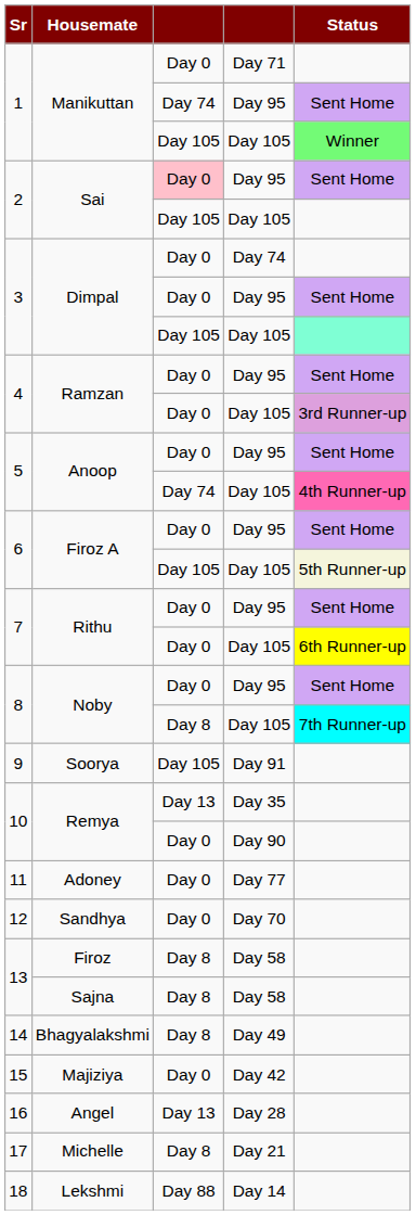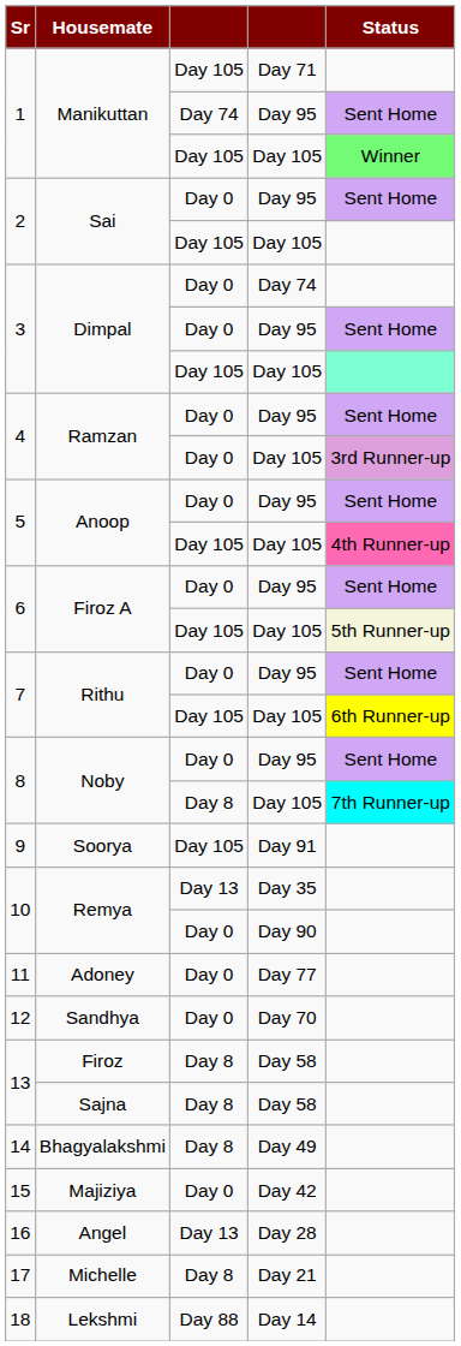 <table class="wikitable sortable" style=" text-align:center; font-size:85%;  line-height:25px; width:auto;">
 <tr>
 <th scope="col" style="background:#800000; color:#fff;">Sr</th>
 <th scope="col" style="background:#800000; color:#fff;">Housemate</th>
 <th scope="col" style="background:#800000; color:#fff;"></th>
 <th scope="col" style="background:#800000; color:#fff;"></th>
 <th scope="col" style="background:#800000; color:#fff;">Status</th>
 </tr>
 <tr>
 <td rowspan="3">1</td>
 <td rowspan="3">Manikuttan</td>
-<td>Day 0</td>
+<td>Day 105</td>
 <td>Day 71</td>
 <td></td>
 </tr>
 <tr>
 <td>Day 74</td>
 <td>Day 95</td>
 <td style="background:#D0A7F4">Sent Home</td>
 </tr>
 <tr>
 <td style="text-align:center">Day 105</td>
 <td>Day 105</td>
 <td style="background:#73FB76;">Winner</td>
 </tr>
 <tr>
 <td rowspan="2">2</td>
 <td rowspan="2">Sai</td>
-<td style="background: pink;">Day 0</td>
+<td>Day 0</td>
 <td>Day 95</td>
 <td style="background:#D0A7F4">Sent Home</td>
 </tr>
 <tr>
 <td>Day 105</td>
 <td>Day 105</td>
 <td></td>
 </tr>
 <tr>
 <td rowspan="3">3</td>
 <td rowspan="3">Dimpal</td>
 <td>Day 0</td>
 <td>Day 74</td>
 <td></td>
 </tr>
 <tr>
 <td>Day 0</td>
 <td>Day 95</td>
 <td style="background:#D0A7F4">Sent Home</td>
 </tr>
 <tr>
 <td>Day 105</td>
 <td>Day 105</td>
 <td style="background:#7FFFD4;"></td>
 </tr>
 <tr>
 <td rowspan="2">4</td>
 <td rowspan="2">Ramzan</td>
 <td>Day 0</td>
 <td>Day 95</td>
 <td style="background:#D0A7F4">Sent Home</td>
 </tr>
 <tr>
 <td>Day 0</td>
 <td>Day 105</td>
 <td style="background:#DDA0DD;">3rd Runner-up</td>
 </tr>
 <tr>
 <td rowspan="2">5</td>
 <td rowspan="2">Anoop</td>
 <td>Day 0</td>
 <td>Day 95</td>
 <td style="background:#D0A7F4">Sent Home</td>
 </tr>
 <tr>
-<td>Day 74</td>
+<td>Day 105</td>
 <td>Day 105</td>
 <td style="background:#FF69B4">4th Runner-up</td>
 </tr>
 <tr>
 <td rowspan="2">6</td>
 <td rowspan="2">Firoz A</td>
 <td>Day 0</td>
 <td>Day 95</td>
 <td style="background:#D0A7F4">Sent Home</td>
 </tr>
 <tr>
 <td>Day 105</td>
 <td>Day 105</td>
 <td style="background:beige">5th Runner-up</td>
 </tr>
 <tr>
 <td rowspan="2">7</td>
 <td rowspan="2">Rithu</td>
 <td>Day 0</td>
 <td>Day 95</td>
 <td style="background:#D0A7F4">Sent Home</td>
 </tr>
 <tr>
-<td>Day 0</td>
+<td>Day 105</td>
 <td>Day 105</td>
 <td style="background:yellow">6th Runner-up</td>
 </tr>
 <tr>
 <td rowspan="2">8</td>
 <td rowspan="2">Noby</td>
 <td>Day 0</td>
 <td>Day 95</td>
 <td style="background:#D0A7F4">Sent Home</td>
 </tr>
 <tr>
 <td>Day 8</td>
 <td>Day 105</td>
 <td style="background:cyan">7th Runner-up</td>
 </tr>
 <tr>
 <td>9</td>
 <td>Soorya</td>
 <td>Day 105</td>
 <td>Day 91</td>
 <td></td>
 </tr>
 <tr>
 <td rowspan="2">10</td>
 <td rowspan="2">Remya</td>
 <td>Day 13</td>
 <td>Day 35</td>
 <td></td>
 </tr>
 <tr>
 <td>Day 0</td>
 <td>Day 90</td>
 <td></td>
 </tr>
 <tr>
 <td>11</td>
 <td>Adoney</td>
 <td>Day 0</td>
 <td>Day 77</td>
 <td></td>
 </tr>
 <tr>
 <td>12</td>
 <td>Sandhya</td>
 <td>Day 0</td>
 <td>Day 70</td>
 <td></td>
 </tr>
 <tr>
 <td rowspan=2>13</td>
 <td>Firoz</td>
 <td>Day 8</td>
 <td>Day 58</td>
 <td></td>
 </tr>
 <tr>
 <td>Sajna</td>
 <td>Day 8</td>
 <td>Day 58</td>
 <td></td>
 </tr>
 <tr>
 <td>14</td>
 <td>Bhagyalakshmi</td>
 <td>Day 8</td>
 <td>Day 49</td>
 <td></td>
 </tr>
 <tr>
 <td>15</td>
 <td>Majiziya</td>
 <td>Day 0</td>
 <td>Day 42</td>
 <td></td>
 </tr>
 <tr>
 <td>16</td>
 <td>Angel</td>
 <td>Day 13</td>
 <td>Day 28</td>
 <td></td>
 </tr>
 <tr>
 <td>17</td>
 <td>Michelle</td>
 <td>Day 8</td>
 <td>Day 21</td>
 <td></td>
 </tr>
 <tr>
 <td>18</td>
 <td>Lekshmi</td>
 <td>Day 88</td>
 <td>Day 14</td>
 <td></td>
 </tr>
 </table>
